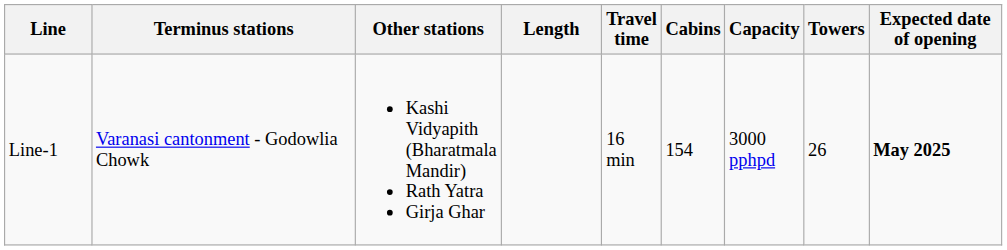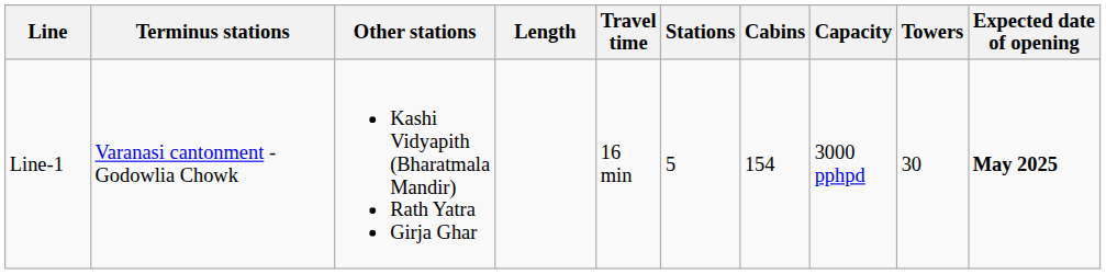 <table class="wikitable">
 <tr>
 <th width="100">Line</th>
 <th width="360">Terminus stations</th>
 <th>Other stations</th>
 <th width="110">Length</th>
 <th>Travel time</th>
+<th>Stations</th>
 <th>Cabins</th>
 <th>Capacity</th>
 <th>Towers</th>
 <th width="150">Expected date of opening</th>
 </tr>
 <tr>
 <td>Line-1</td>
 <td><a href='#'>Varanasi cantonment</a> - Godowlia Chowk</td>
 <td><br><ul><li>Kashi Vidyapith (Bharatmala Mandir)</li><li>Rath Yatra</li><li>Girja Ghar</li></ul></td>
 <td></td>
 <td>16 min</td>
+<td>5</td>
 <td>154</td>
 <td>3000 <a href='#'>pphpd</a></td>
-<td>26</td>
+<td>30</td>
 <td><strong>May 2025</strong></td>
 </tr>
 </table>
